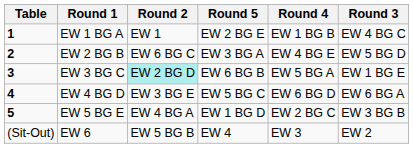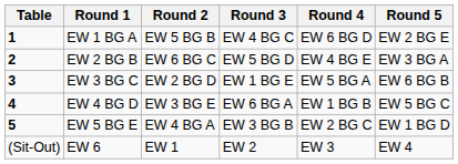 <table class="wikitable">
 <tr>
 <th>Table</th>
 <th>Round 1</th>
 <th>Round 2</th>
+<th>Round 3</th>
+<th>Round 4</th>
 <th>Round 5</th>
-<th>Round 4</th>
-<th>Round 3</th>
 </tr>
 <tr>
 <td><strong>1</strong></td>
 <td>EW 1 BG A</td>
-<td>EW 1</td>
+<td>EW 5 BG B</td>
+<td>EW 4 BG C</td>
+<td>EW 6 BG D</td>
 <td>EW 2 BG E</td>
-<td>EW 1 BG B</td>
-<td>EW 4 BG C</td>
 </tr>
 <tr>
 <td><strong>2</strong></td>
 <td>EW 2 BG B</td>
 <td>EW 6 BG C</td>
+<td>EW 5 BG D</td>
+<td>EW 4 BG E</td>
 <td>EW 3 BG A</td>
-<td>EW 4 BG E</td>
-<td>EW 5 BG D</td>
 </tr>
 <tr>
 <td><strong>3</strong></td>
 <td>EW 3 BG C</td>
-<td style="background: paleturquoise;">EW 2 BG D</td>
+<td>EW 2 BG D</td>
+<td>EW 1 BG E</td>
+<td>EW 5 BG A</td>
 <td>EW 6 BG B</td>
-<td>EW 5 BG A</td>
-<td>EW 1 BG E</td>
 </tr>
 <tr>
 <td><strong>4</strong></td>
 <td>EW 4 BG D</td>
 <td>EW 3 BG E</td>
+<td>EW 6 BG A</td>
+<td>EW 1 BG B</td>
 <td>EW 5 BG C</td>
-<td>EW 6 BG D</td>
-<td>EW 6 BG A</td>
 </tr>
 <tr>
 <td><strong>5</strong></td>
 <td>EW 5 BG E</td>
 <td>EW 4 BG A</td>
+<td>EW 3 BG B</td>
+<td>EW 2 BG C</td>
 <td>EW 1 BG D</td>
-<td>EW 2 BG C</td>
-<td>EW 3 BG B</td>
 </tr>
 <tr>
 <td>(Sit-Out)</td>
 <td>EW 6</td>
-<td>EW 5 BG B</td>
+<td>EW 1</td>
+<td>EW 2</td>
+<td>EW 3</td>
 <td>EW 4</td>
-<td>EW 3</td>
-<td>EW 2</td>
 </tr>
 </table>
